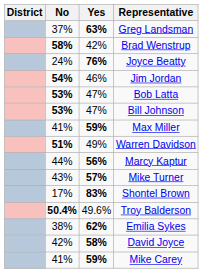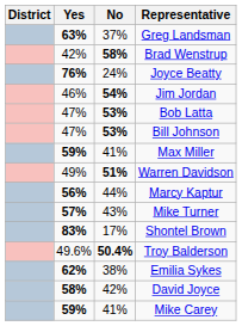 <table class=wikitable sortable>
 <tr>
 <th>District</th>
+<th>Yes</th>
 <th>No</th>
-<th>Yes</th>
 <th>Representative</th>
 </tr>
 <tr align=center>
 <th style="background: #B6C8D9;"></th>
+<td><strong>63%</strong></td>
 <td>37%</td>
-<td><strong>63%</strong></td>
 <td><a href='#'>Greg Landsman</a></td>
 </tr>
 <tr align=center>
 <th style="background: rgb(248, 193, 190);"></th>
+<td>42%</td>
 <td><strong>58%</strong></td>
-<td>42%</td>
 <td><a href='#'>Brad Wenstrup</a></td>
 </tr>
 <tr align=center>
 <th style="background: #B6C8D9;"></th>
+<td><strong>76%</strong></td>
 <td>24%</td>
-<td><strong>76%</strong></td>
 <td><a href='#'>Joyce Beatty</a></td>
 </tr>
 <tr align=center>
 <th style="background: rgb(248, 193, 190);"></th>
+<td>46%</td>
 <td><strong>54%</strong></td>
-<td>46%</td>
 <td><a href='#'>Jim Jordan</a></td>
 </tr>
 <tr align=center>
 <th style="background: rgb(248, 193, 190);"></th>
+<td>47%</td>
 <td><strong>53%</strong></td>
-<td>47%</td>
 <td><a href='#'>Bob Latta</a></td>
 </tr>
 <tr align=center>
 <th style="background: rgb(248, 193, 190);"></th>
+<td>47%</td>
 <td><strong>53%</strong></td>
-<td>47%</td>
 <td><a href='#'>Bill Johnson</a></td>
 </tr>
 <tr align=center>
 <th style="background: #B6C8D9;"></th>
+<td><strong>59%</strong></td>
 <td>41%</td>
-<td><strong>59%</strong></td>
 <td><a href='#'>Max Miller</a></td>
 </tr>
 <tr align=center>
 <th style="background: rgb(248, 193, 190);"></th>
+<td>49%</td>
 <td><strong>51%</strong></td>
-<td>49%</td>
 <td><a href='#'>Warren Davidson</a></td>
 </tr>
 <tr align=center>
 <th style="background: #B6C8D9;"></th>
+<td><strong>56%</strong></td>
 <td>44%</td>
-<td><strong>56%</strong></td>
 <td><a href='#'>Marcy Kaptur</a></td>
 </tr>
 <tr align=center>
 <th style="background: #B6C8D9;"></th>
+<td><strong>57%</strong></td>
 <td>43%</td>
-<td><strong>57%</strong></td>
 <td><a href='#'>Mike Turner</a></td>
 </tr>
 <tr align=center>
 <th style="background: #B6C8D9;"></th>
+<td><strong>83%</strong></td>
 <td>17%</td>
-<td><strong>83%</strong></td>
 <td><a href='#'>Shontel Brown</a></td>
 </tr>
 <tr align=center>
 <th style="background: rgb(248, 193, 190);"></th>
+<td>49.6%</td>
 <td><strong>50.4%</strong></td>
-<td>49.6%</td>
 <td><a href='#'>Troy Balderson</a></td>
 </tr>
 <tr align=center>
 <th style="background: #B6C8D9;"></th>
+<td><strong>62%</strong></td>
 <td>38%</td>
-<td><strong>62%</strong></td>
 <td><a href='#'>Emilia Sykes</a></td>
 </tr>
 <tr align=center>
 <th style="background: #B6C8D9;"></th>
+<td><strong>58%</strong></td>
 <td>42%</td>
-<td><strong>58%</strong></td>
 <td><a href='#'>David Joyce</a></td>
 </tr>
 <tr align=center>
 <th style="background: #B6C8D9;"></th>
+<td><strong>59%</strong></td>
 <td>41%</td>
-<td><strong>59%</strong></td>
 <td><a href='#'>Mike Carey</a></td>
 </tr>
 </table>
